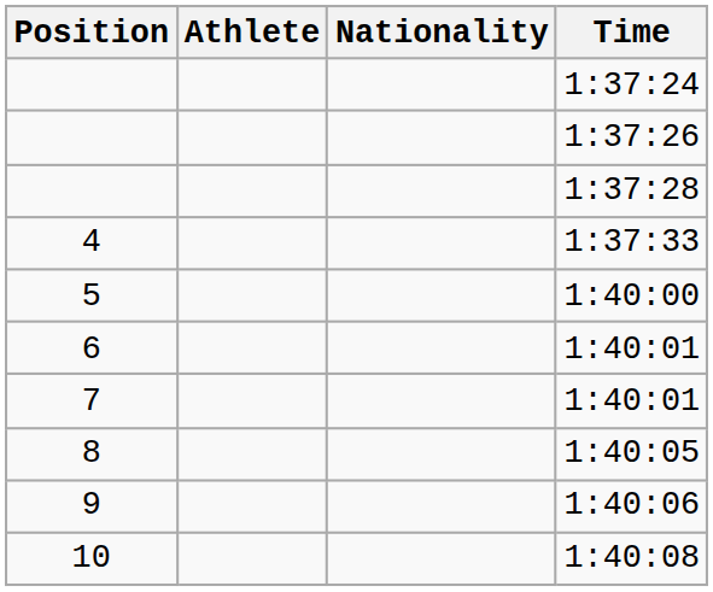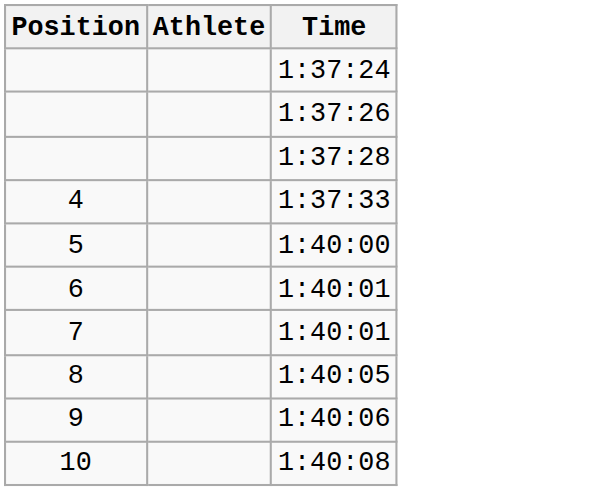 <table class="wikitable sortable">
 <tr>
 <th scope="col">Position</th>
 <th scope="col">Athlete</th>
-<th scope="col">Nationality</th>
 <th scope="col">Time</th>
 </tr>
 <tr>
 <td align=center></td>
-<td></td>
 <td></td>
 <td>1:37:24</td>
 </tr>
 <tr>
 <td align=center></td>
 <td></td>
-<td></td>
 <td>1:37:26</td>
 </tr>
 <tr>
 <td align=center></td>
-<td></td>
 <td></td>
 <td>1:37:28</td>
 </tr>
 <tr>
 <td align=center>4</td>
 <td></td>
-<td></td>
 <td>1:37:33</td>
 </tr>
 <tr>
 <td align=center>5</td>
-<td></td>
 <td></td>
 <td>1:40:00</td>
 </tr>
 <tr>
 <td align=center>6</td>
 <td></td>
-<td></td>
 <td>1:40:01</td>
 </tr>
 <tr>
 <td align=center>7</td>
-<td></td>
 <td></td>
 <td>1:40:01</td>
 </tr>
 <tr>
 <td align=center>8</td>
 <td></td>
-<td></td>
 <td>1:40:05</td>
 </tr>
 <tr>
 <td align=center>9</td>
-<td></td>
 <td></td>
 <td>1:40:06</td>
 </tr>
 <tr>
 <td align=center>10</td>
 <td></td>
-<td></td>
 <td>1:40:08</td>
 </tr>
 </table>
